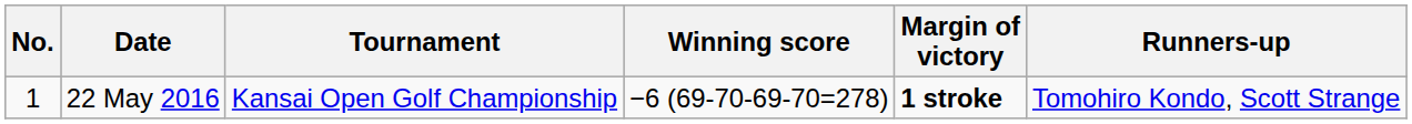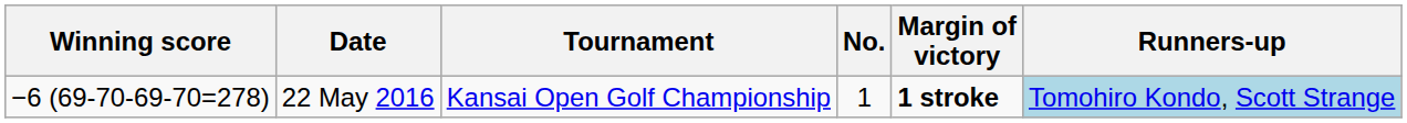 <table class="wikitable" style="font-size:95%;">
 <tr>
-<th>No.</th>
+<th>Winning score</th>
 <th>Date</th>
 <th>Tournament</th>
-<th>Winning score</th>
+<th>No.</th>
 <th>Margin of<br>victory</th>
 <th>Runners-up</th>
 </tr>
 <tr>
-<td align=center>1</td>
+<td>−6 (69-70-69-70=278)</td>
 <td align=right>22 May <a href='#'>2016</a></td>
 <td><a href='#'>Kansai Open Golf Championship</a></td>
-<td>−6 (69-70-69-70=278)</td>
+<td align=center>1</td>
 <td><strong>1 stroke</strong></td>
-<td> <a href='#'>Tomohiro Kondo</a>,  <a href='#'>Scott Strange</a></td>
+<td style="background: lightblue;"> <a href='#'>Tomohiro Kondo</a>,  <a href='#'>Scott Strange</a></td>
 </tr>
 </table>
